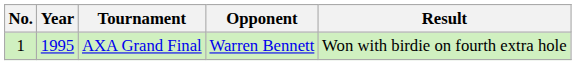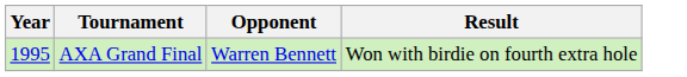 <table class="wikitable" style="font-size:95%;">
 <tr>
-<th>No.</th>
 <th>Year</th>
 <th>Tournament</th>
 <th>Opponent</th>
 <th>Result</th>
 </tr>
 <tr style="background:#D0F0C0;">
-<td align=center>1</td>
 <td><a href='#'>1995</a></td>
 <td><a href='#'>AXA Grand Final</a></td>
 <td> <a href='#'>Warren Bennett</a></td>
 <td>Won with birdie on fourth extra hole</td>
 </tr>
 </table>
